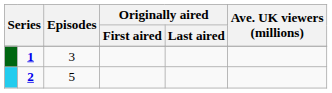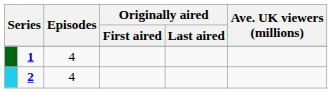 <table class="wikitable plainrowheaders" style="text-align:center">
 <tr>
 <th scope="col" colspan="2" rowspan="2">Series</th>
 <th scope="col" rowspan="2">Episodes</th>
 <th scope="col" colspan="2">Originally aired</th>
 <th scope="col" rowspan="2">Ave. UK viewers<br>(millions)</th>
 </tr>
 <tr>
 <th scope="col">First aired</th>
 <th scope="col">Last aired</th>
 </tr>
 <tr>
 </tr>
 <tr>
 <td style="background:#006611; height:15px;"></td>
 <td style="text-align:center;" scope=row><strong><a href='#'>1</a></strong></td>
-<td style="text-align:center;">3</td>
+<td style="text-align:center;">4</td>
 <td style="text-align:center;"></td>
 <td style="text-align:center;"></td>
 <td style="text-align:center;"></td>
 </tr>
 <tr>
 <td style="background:#22CCEE; height:15px;" scope=row></td>
 <td style="text-align:center;"><strong><a href='#'>2</a></strong></td>
-<td style="text-align:center;">5</td>
+<td style="text-align:center;">4</td>
 <td style="text-align:center;"></td>
 <td style="text-align:center;"></td>
 <td style="text-align:center;"></td>
 </tr>
 </table>
